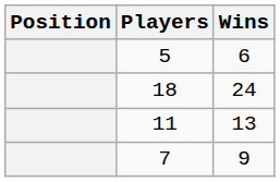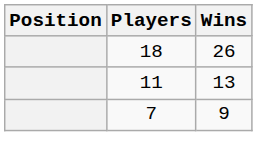 <table class="wikitable sortable plainrowheaders" style=text-align:center>
 <tr>
 <th>Position</th>
 <th>Players</th>
 <th>Wins</th>
 </tr>
 <tr>
 <th scope=row></th>
-<td>5</td>
-<td>6</td>
-</tr>
-<tr>
-<th scope=row></th>
 <td>18</td>
-<td>24</td>
+<td>26</td>
 </tr>
 <tr>
 <th scope=row></th>
 <td>11</td>
 <td>13</td>
 </tr>
 <tr>
 <th scope=row></th>
 <td>7</td>
 <td>9</td>
 </tr>
 </table>
